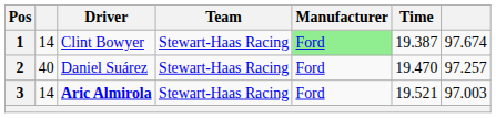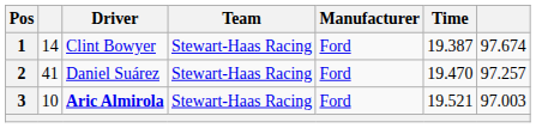 <table class="wikitable" style="font-size:95%">
 <tr>
 <th>Pos</th>
 <th></th>
 <th>Driver</th>
 <th>Team</th>
 <th>Manufacturer</th>
 <th>Time</th>
 <th></th>
 </tr>
 <tr>
 <th>1</th>
 <td>14</td>
 <td><a href='#'>Clint Bowyer</a></td>
 <td><a href='#'>Stewart-Haas Racing</a></td>
-<td style="background: lightgreen;"><a href='#'>Ford</a></td>
+<td><a href='#'>Ford</a></td>
 <td>19.387</td>
 <td>97.674</td>
 </tr>
 <tr>
 <th>2</th>
-<td>40</td>
+<td>41</td>
 <td><a href='#'>Daniel Suárez</a></td>
 <td><a href='#'>Stewart-Haas Racing</a></td>
 <td><a href='#'>Ford</a></td>
 <td>19.470</td>
 <td>97.257</td>
 </tr>
 <tr>
 <th>3</th>
-<td>14</td>
+<td>10</td>
 <td><strong><a href='#'>Aric Almirola</a></strong></td>
 <td><a href='#'>Stewart-Haas Racing</a></td>
 <td><a href='#'>Ford</a></td>
 <td>19.521</td>
 <td>97.003</td>
 </tr>
 <tr>
 <th colspan="7"></th>
 </tr>
 </table>
